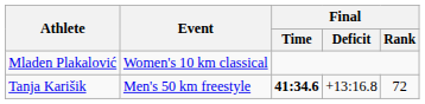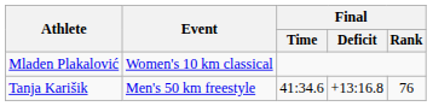 <table class="wikitable" style="font-size:90%">
 <tr>
 <th rowspan=2>Athlete</th>
 <th rowspan=2>Event</th>
 <th colspan=3>Final</th>
 </tr>
 <tr style="font-size: 95%">
 <th>Time</th>
 <th>Deficit</th>
 <th>Rank</th>
 </tr>
 <tr align=center>
 <td align=left><a href='#'>Mladen Plakalović</a></td>
 <td align=left><a href='#'>Women's 10 km classical</a></td>
 <td colspan="3"></td>
 </tr>
 <tr align=center>
 <td align=left><a href='#'>Tanja Karišik</a></td>
 <td align=left><a href='#'>Men's 50 km freestyle</a></td>
-<td><strong>41:34.6</strong></td>
+<td>41:34.6</td>
 <td>+13:16.8</td>
-<td>72</td>
+<td>76</td>
 </tr>
 </table>
